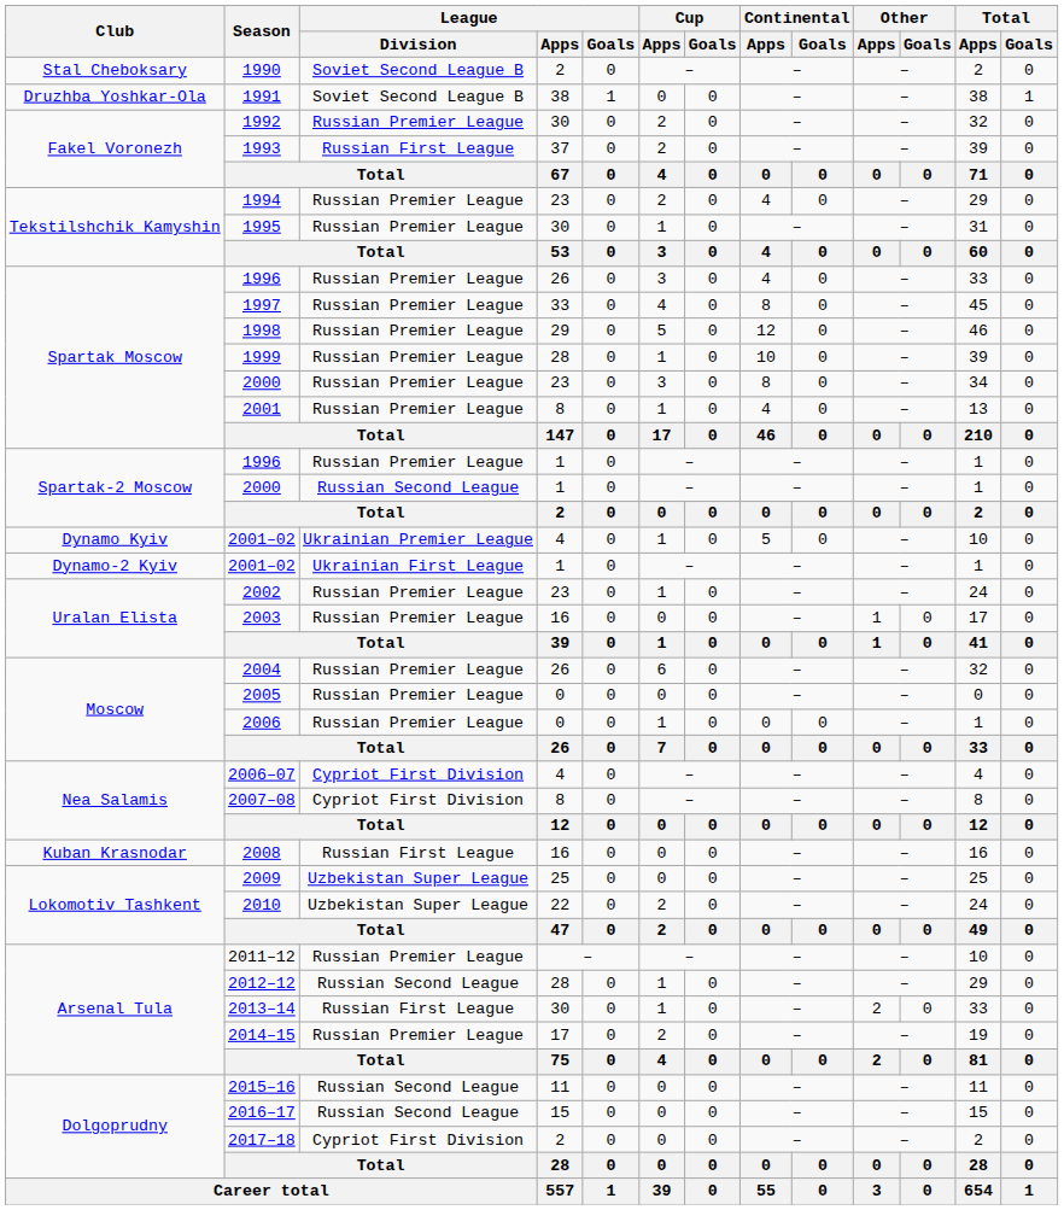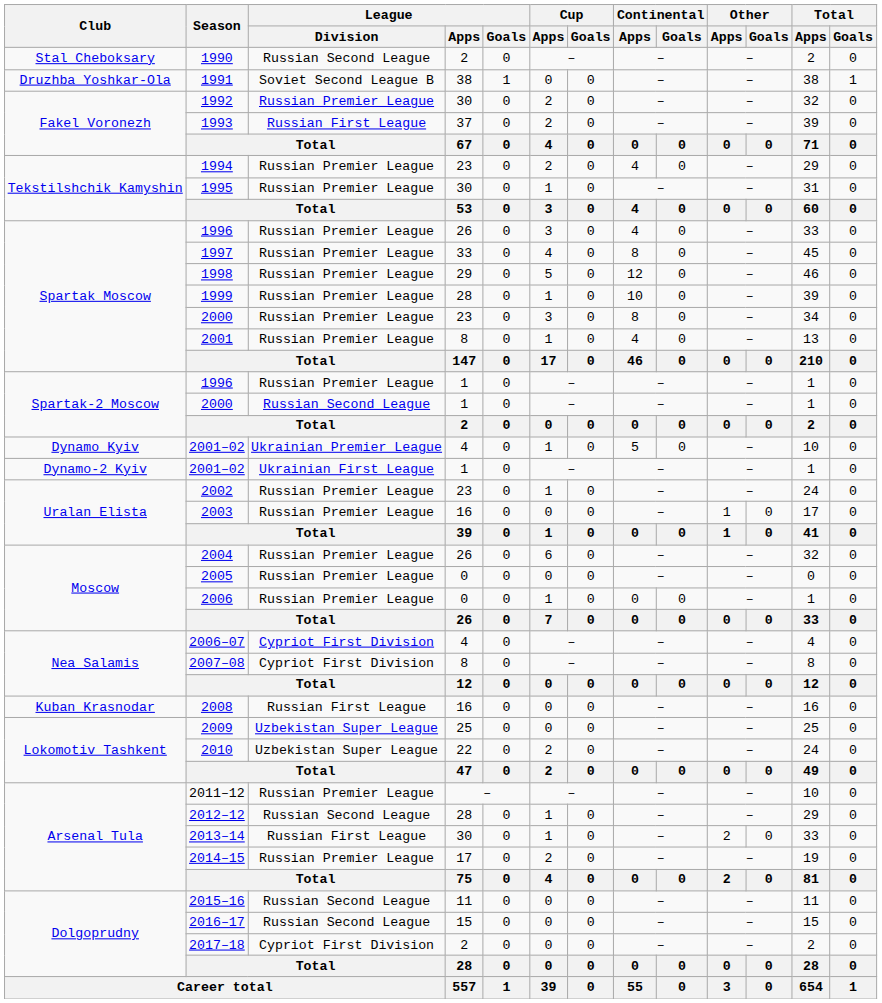 <table class="wikitable" style="text-align: center;">
 <tr>
 <th rowspan=2>Club</th>
 <th rowspan=2>Season</th>
 <th colspan=3>League</th>
 <th colspan=2>Cup</th>
 <th colspan=2>Continental</th>
 <th colspan=2>Other</th>
 <th colspan=2>Total</th>
 </tr>
 <tr>
 <th>Division</th>
 <th>Apps</th>
 <th>Goals</th>
 <th>Apps</th>
 <th>Goals</th>
 <th>Apps</th>
 <th>Goals</th>
 <th>Apps</th>
 <th>Goals</th>
 <th>Apps</th>
 <th>Goals</th>
 </tr>
 <tr>
 <td><a href='#'>Stal Cheboksary</a></td>
 <td><a href='#'>1990</a></td>
-<td><a href='#'>Soviet Second League B</a></td>
+<td>Russian Second League</td>
 <td>2</td>
 <td>0</td>
 <td colspan=2>–</td>
 <td colspan=2>–</td>
 <td colspan=2>–</td>
 <td>2</td>
 <td>0</td>
 </tr>
 <tr>
 <td><a href='#'>Druzhba Yoshkar-Ola</a></td>
 <td><a href='#'>1991</a></td>
 <td>Soviet Second League B</td>
 <td>38</td>
 <td>1</td>
 <td>0</td>
 <td>0</td>
 <td colspan=2>–</td>
 <td colspan=2>–</td>
 <td>38</td>
 <td>1</td>
 </tr>
 <tr>
 <td rowspan="3"><a href='#'>Fakel Voronezh</a></td>
 <td><a href='#'>1992</a></td>
 <td><a href='#'>Russian Premier League</a></td>
 <td>30</td>
 <td>0</td>
 <td>2</td>
 <td>0</td>
 <td colspan=2>–</td>
 <td colspan=2>–</td>
 <td>32</td>
 <td>0</td>
 </tr>
 <tr>
 <td><a href='#'>1993</a></td>
 <td><a href='#'>Russian First League</a></td>
 <td>37</td>
 <td>0</td>
 <td>2</td>
 <td>0</td>
 <td colspan=2>–</td>
 <td colspan=2>–</td>
 <td>39</td>
 <td>0</td>
 </tr>
 <tr>
 <th colspan=2>Total</th>
 <th>67</th>
 <th>0</th>
 <th>4</th>
 <th>0</th>
 <th>0</th>
 <th>0</th>
 <th>0</th>
 <th>0</th>
 <th>71</th>
 <th>0</th>
 </tr>
 <tr>
 <td rowspan="3"><a href='#'>Tekstilshchik Kamyshin</a></td>
 <td><a href='#'>1994</a></td>
 <td>Russian Premier League</td>
 <td>23</td>
 <td>0</td>
 <td>2</td>
 <td>0</td>
 <td>4</td>
 <td>0</td>
 <td colspan=2>–</td>
 <td>29</td>
 <td>0</td>
 </tr>
 <tr>
 <td><a href='#'>1995</a></td>
 <td>Russian Premier League</td>
 <td>30</td>
 <td>0</td>
 <td>1</td>
 <td>0</td>
 <td colspan=2>–</td>
 <td colspan=2>–</td>
 <td>31</td>
 <td>0</td>
 </tr>
 <tr>
 <th colspan=2>Total</th>
 <th>53</th>
 <th>0</th>
 <th>3</th>
 <th>0</th>
 <th>4</th>
 <th>0</th>
 <th>0</th>
 <th>0</th>
 <th>60</th>
 <th>0</th>
 </tr>
 <tr>
 <td rowspan="7"><a href='#'>Spartak Moscow</a></td>
 <td><a href='#'>1996</a></td>
 <td>Russian Premier League</td>
 <td>26</td>
 <td>0</td>
 <td>3</td>
 <td>0</td>
 <td>4</td>
 <td>0</td>
 <td colspan=2>–</td>
 <td>33</td>
 <td>0</td>
 </tr>
 <tr>
 <td><a href='#'>1997</a></td>
 <td>Russian Premier League</td>
 <td>33</td>
 <td>0</td>
 <td>4</td>
 <td>0</td>
 <td>8</td>
 <td>0</td>
 <td colspan=2>–</td>
 <td>45</td>
 <td>0</td>
 </tr>
 <tr>
 <td><a href='#'>1998</a></td>
 <td>Russian Premier League</td>
 <td>29</td>
 <td>0</td>
 <td>5</td>
 <td>0</td>
 <td>12</td>
 <td>0</td>
 <td colspan=2>–</td>
 <td>46</td>
 <td>0</td>
 </tr>
 <tr>
 <td><a href='#'>1999</a></td>
 <td>Russian Premier League</td>
 <td>28</td>
 <td>0</td>
 <td>1</td>
 <td>0</td>
 <td>10</td>
 <td>0</td>
 <td colspan=2>–</td>
 <td>39</td>
 <td>0</td>
 </tr>
 <tr>
 <td><a href='#'>2000</a></td>
 <td>Russian Premier League</td>
 <td>23</td>
 <td>0</td>
 <td>3</td>
 <td>0</td>
 <td>8</td>
 <td>0</td>
 <td colspan=2>–</td>
 <td>34</td>
 <td>0</td>
 </tr>
 <tr>
 <td><a href='#'>2001</a></td>
 <td>Russian Premier League</td>
 <td>8</td>
 <td>0</td>
 <td>1</td>
 <td>0</td>
 <td>4</td>
 <td>0</td>
 <td colspan=2>–</td>
 <td>13</td>
 <td>0</td>
 </tr>
 <tr>
 <th colspan=2>Total</th>
 <th>147</th>
 <th>0</th>
 <th>17</th>
 <th>0</th>
 <th>46</th>
 <th>0</th>
 <th>0</th>
 <th>0</th>
 <th>210</th>
 <th>0</th>
 </tr>
 <tr>
 <td rowspan="3"><a href='#'>Spartak-2 Moscow</a></td>
 <td><a href='#'>1996</a></td>
 <td>Russian Premier League</td>
 <td>1</td>
 <td>0</td>
 <td colspan=2>–</td>
 <td colspan=2>–</td>
 <td colspan=2>–</td>
 <td>1</td>
 <td>0</td>
 </tr>
 <tr>
 <td><a href='#'>2000</a></td>
 <td><a href='#'>Russian Second League</a></td>
 <td>1</td>
 <td>0</td>
 <td colspan=2>–</td>
 <td colspan=2>–</td>
 <td colspan=2>–</td>
 <td>1</td>
 <td>0</td>
 </tr>
 <tr>
 <th colspan=2>Total</th>
 <th>2</th>
 <th>0</th>
 <th>0</th>
 <th>0</th>
 <th>0</th>
 <th>0</th>
 <th>0</th>
 <th>0</th>
 <th>2</th>
 <th>0</th>
 </tr>
 <tr>
 <td><a href='#'>Dynamo Kyiv</a></td>
 <td><a href='#'>2001–02</a></td>
 <td><a href='#'>Ukrainian Premier League</a></td>
 <td>4</td>
 <td>0</td>
 <td>1</td>
 <td>0</td>
 <td>5</td>
 <td>0</td>
 <td colspan=2>–</td>
 <td>10</td>
 <td>0</td>
 </tr>
 <tr>
 <td><a href='#'>Dynamo-2 Kyiv</a></td>
 <td><a href='#'>2001–02</a></td>
 <td><a href='#'>Ukrainian First League</a></td>
 <td>1</td>
 <td>0</td>
 <td colspan=2>–</td>
 <td colspan=2>–</td>
 <td colspan=2>–</td>
 <td>1</td>
 <td>0</td>
 </tr>
 <tr>
 <td rowspan="3"><a href='#'>Uralan Elista</a></td>
 <td><a href='#'>2002</a></td>
 <td>Russian Premier League</td>
 <td>23</td>
 <td>0</td>
 <td>1</td>
 <td>0</td>
 <td colspan=2>–</td>
 <td colspan=2>–</td>
 <td>24</td>
 <td>0</td>
 </tr>
 <tr>
 <td><a href='#'>2003</a></td>
 <td>Russian Premier League</td>
 <td>16</td>
 <td>0</td>
 <td>0</td>
 <td>0</td>
 <td colspan=2>–</td>
 <td>1</td>
 <td>0</td>
 <td>17</td>
 <td>0</td>
 </tr>
 <tr>
 <th colspan=2>Total</th>
 <th>39</th>
 <th>0</th>
 <th>1</th>
 <th>0</th>
 <th>0</th>
 <th>0</th>
 <th>1</th>
 <th>0</th>
 <th>41</th>
 <th>0</th>
 </tr>
 <tr>
 <td rowspan="4"><a href='#'>Moscow</a></td>
 <td><a href='#'>2004</a></td>
 <td>Russian Premier League</td>
 <td>26</td>
 <td>0</td>
 <td>6</td>
 <td>0</td>
 <td colspan=2>–</td>
 <td colspan=2>–</td>
 <td>32</td>
 <td>0</td>
 </tr>
 <tr>
 <td><a href='#'>2005</a></td>
 <td>Russian Premier League</td>
 <td>0</td>
 <td>0</td>
 <td>0</td>
 <td>0</td>
 <td colspan=2>–</td>
 <td colspan=2>–</td>
 <td>0</td>
 <td>0</td>
 </tr>
 <tr>
 <td><a href='#'>2006</a></td>
 <td>Russian Premier League</td>
 <td>0</td>
 <td>0</td>
 <td>1</td>
 <td>0</td>
 <td>0</td>
 <td>0</td>
 <td colspan=2>–</td>
 <td>1</td>
 <td>0</td>
 </tr>
 <tr>
 <th colspan=2>Total</th>
 <th>26</th>
 <th>0</th>
 <th>7</th>
 <th>0</th>
 <th>0</th>
 <th>0</th>
 <th>0</th>
 <th>0</th>
 <th>33</th>
 <th>0</th>
 </tr>
 <tr>
 <td rowspan="3"><a href='#'>Nea Salamis</a></td>
 <td><a href='#'>2006–07</a></td>
 <td><a href='#'>Cypriot First Division</a></td>
 <td>4</td>
 <td>0</td>
 <td colspan=2>–</td>
 <td colspan=2>–</td>
 <td colspan=2>–</td>
 <td>4</td>
 <td>0</td>
 </tr>
 <tr>
 <td><a href='#'>2007–08</a></td>
 <td>Cypriot First Division</td>
 <td>8</td>
 <td>0</td>
 <td colspan=2>–</td>
 <td colspan=2>–</td>
 <td colspan=2>–</td>
 <td>8</td>
 <td>0</td>
 </tr>
 <tr>
 <th colspan=2>Total</th>
 <th>12</th>
 <th>0</th>
 <th>0</th>
 <th>0</th>
 <th>0</th>
 <th>0</th>
 <th>0</th>
 <th>0</th>
 <th>12</th>
 <th>0</th>
 </tr>
 <tr>
 <td><a href='#'>Kuban Krasnodar</a></td>
 <td><a href='#'>2008</a></td>
 <td>Russian First League</td>
 <td>16</td>
 <td>0</td>
 <td>0</td>
 <td>0</td>
 <td colspan=2>–</td>
 <td colspan=2>–</td>
 <td>16</td>
 <td>0</td>
 </tr>
 <tr>
 <td rowspan="3"><a href='#'>Lokomotiv Tashkent</a></td>
 <td><a href='#'>2009</a></td>
 <td><a href='#'>Uzbekistan Super League</a></td>
 <td>25</td>
 <td>0</td>
 <td>0</td>
 <td>0</td>
 <td colspan=2>–</td>
 <td colspan=2>–</td>
 <td>25</td>
 <td>0</td>
 </tr>
 <tr>
 <td><a href='#'>2010</a></td>
 <td>Uzbekistan Super League</td>
 <td>22</td>
 <td>0</td>
 <td>2</td>
 <td>0</td>
 <td colspan=2>–</td>
 <td colspan=2>–</td>
 <td>24</td>
 <td>0</td>
 </tr>
 <tr>
 <th colspan=2>Total</th>
 <th>47</th>
 <th>0</th>
 <th>2</th>
 <th>0</th>
 <th>0</th>
 <th>0</th>
 <th>0</th>
 <th>0</th>
 <th>49</th>
 <th>0</th>
 </tr>
 <tr>
 <td rowspan="5"><a href='#'>Arsenal Tula</a></td>
 <td>2011–12</td>
 <td>Russian Premier League</td>
 <td colspan=2>–</td>
 <td colspan=2>–</td>
 <td colspan=2>–</td>
 <td colspan=2>–</td>
 <td>10</td>
 <td>0</td>
 </tr>
 <tr>
 <td><a href='#'>2012–12</a></td>
 <td>Russian Second League</td>
 <td>28</td>
 <td>0</td>
 <td>1</td>
 <td>0</td>
 <td colspan=2>–</td>
 <td colspan=2>–</td>
 <td>29</td>
 <td>0</td>
 </tr>
 <tr>
 <td><a href='#'>2013–14</a></td>
 <td>Russian First League</td>
 <td>30</td>
 <td>0</td>
 <td>1</td>
 <td>0</td>
 <td colspan=2>–</td>
 <td>2</td>
 <td>0</td>
 <td>33</td>
 <td>0</td>
 </tr>
 <tr>
 <td><a href='#'>2014–15</a></td>
 <td>Russian Premier League</td>
 <td>17</td>
 <td>0</td>
 <td>2</td>
 <td>0</td>
 <td colspan=2>–</td>
 <td colspan=2>–</td>
 <td>19</td>
 <td>0</td>
 </tr>
 <tr>
 <th colspan=2>Total</th>
 <th>75</th>
 <th>0</th>
 <th>4</th>
 <th>0</th>
 <th>0</th>
 <th>0</th>
 <th>2</th>
 <th>0</th>
 <th>81</th>
 <th>0</th>
 </tr>
 <tr>
 <td rowspan="4"><a href='#'>Dolgoprudny</a></td>
 <td><a href='#'>2015–16</a></td>
 <td>Russian Second League</td>
 <td>11</td>
 <td>0</td>
 <td>0</td>
 <td>0</td>
 <td colspan=2>–</td>
 <td colspan=2>–</td>
 <td>11</td>
 <td>0</td>
 </tr>
 <tr>
 <td><a href='#'>2016–17</a></td>
 <td>Russian Second League</td>
 <td>15</td>
 <td>0</td>
 <td>0</td>
 <td>0</td>
 <td colspan=2>–</td>
 <td colspan=2>–</td>
 <td>15</td>
 <td>0</td>
 </tr>
 <tr>
 <td><a href='#'>2017–18</a></td>
 <td>Cypriot First Division</td>
 <td>2</td>
 <td>0</td>
 <td>0</td>
 <td>0</td>
 <td colspan=2>–</td>
 <td colspan=2>–</td>
 <td>2</td>
 <td>0</td>
 </tr>
 <tr>
 <th colspan=2>Total</th>
 <th>28</th>
 <th>0</th>
 <th>0</th>
 <th>0</th>
 <th>0</th>
 <th>0</th>
 <th>0</th>
 <th>0</th>
 <th>28</th>
 <th>0</th>
 </tr>
 <tr>
 <th colspan=3>Career total</th>
 <th>557</th>
 <th>1</th>
 <th>39</th>
 <th>0</th>
 <th>55</th>
 <th>0</th>
 <th>3</th>
 <th>0</th>
 <th>654</th>
 <th>1</th>
 </tr>
 </table>
